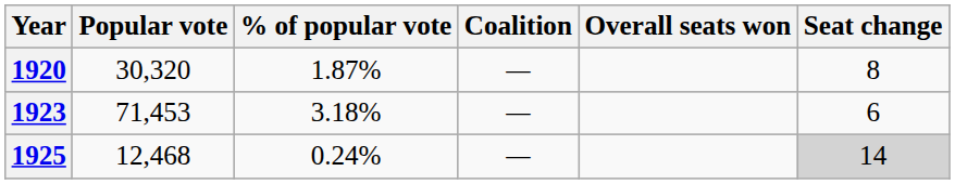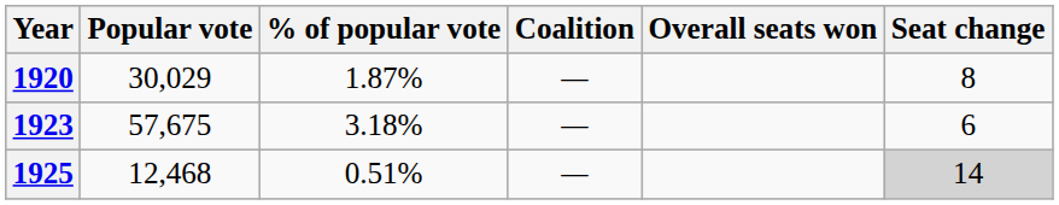 <table class="wikitable" style="text-align:center">
 <tr>
 <th>Year</th>
 <th>Popular vote</th>
 <th>% of popular vote</th>
 <th>Coalition</th>
 <th>Overall seats won</th>
 <th>Seat change</th>
 </tr>
 <tr>
 <th><a href='#'>1920</a></th>
-<td>30,320</td>
+<td>30,029</td>
 <td>1.87%</td>
 <td><em>—</em></td>
 <td></td>
 <td> 8</td>
 </tr>
 <tr>
 <th><a href='#'>1923</a></th>
-<td>71,453</td>
+<td>57,675</td>
 <td>3.18%</td>
 <td><em>—</em></td>
 <td></td>
 <td> 6</td>
 </tr>
 <tr>
 <th><a href='#'>1925</a></th>
 <td>12,468</td>
-<td>0.24%</td>
+<td>0.51%</td>
 <td><em>—</em></td>
 <td></td>
 <td style="background: lightgrey;"> 14</td>
 </tr>
 </table>
